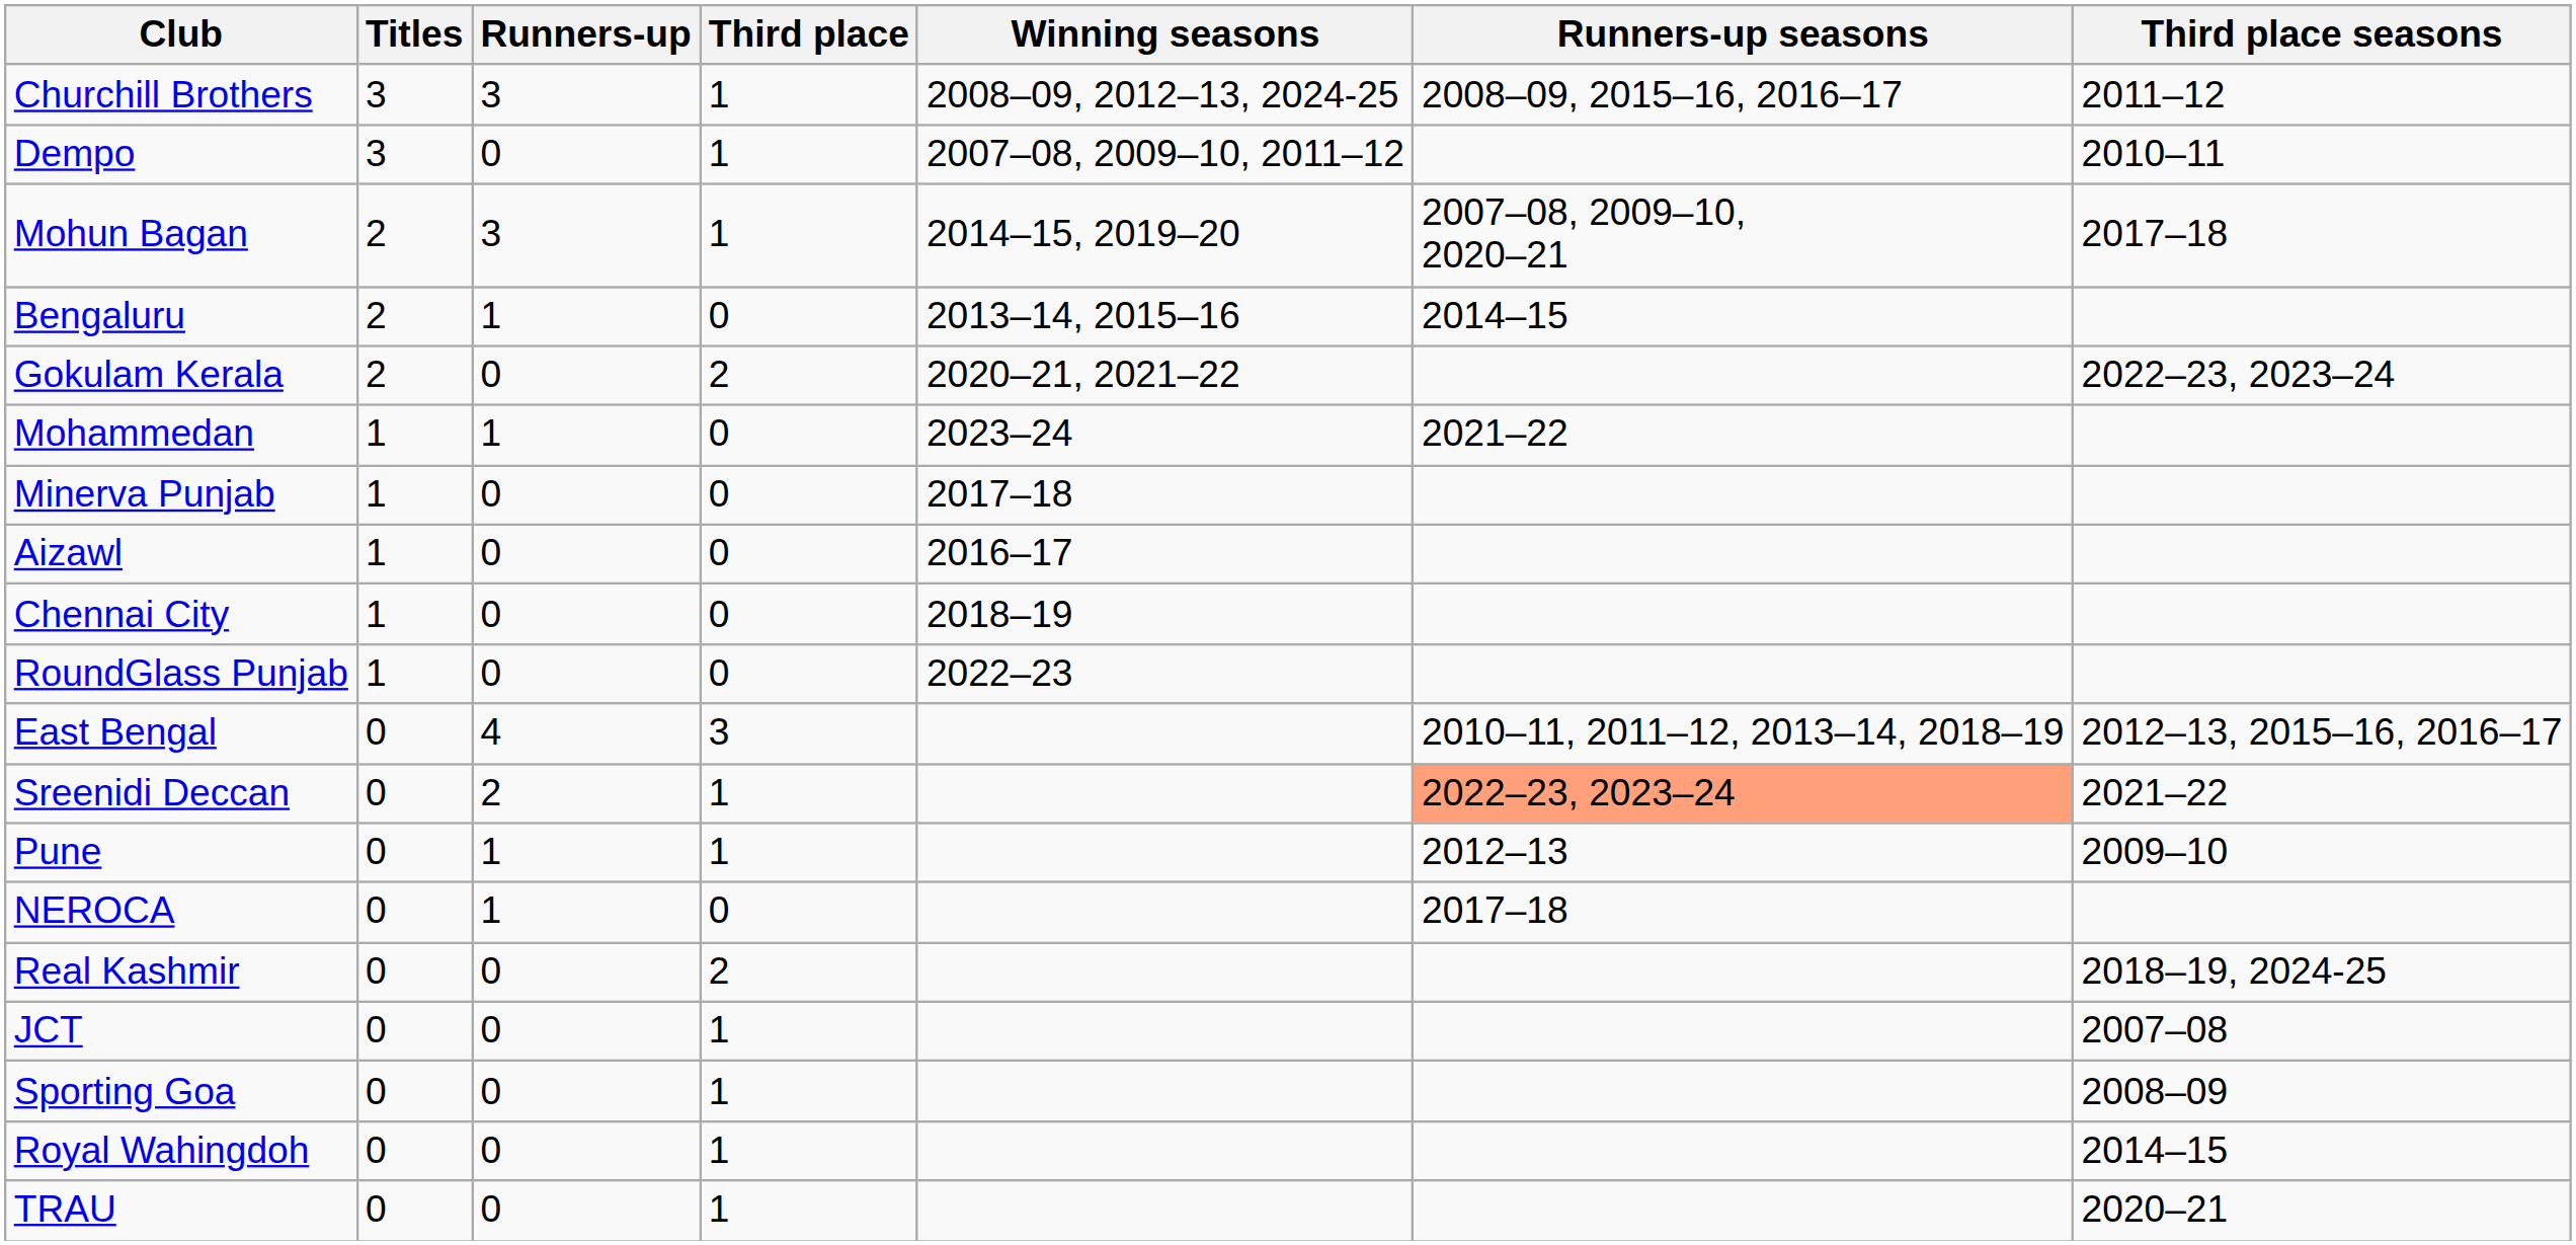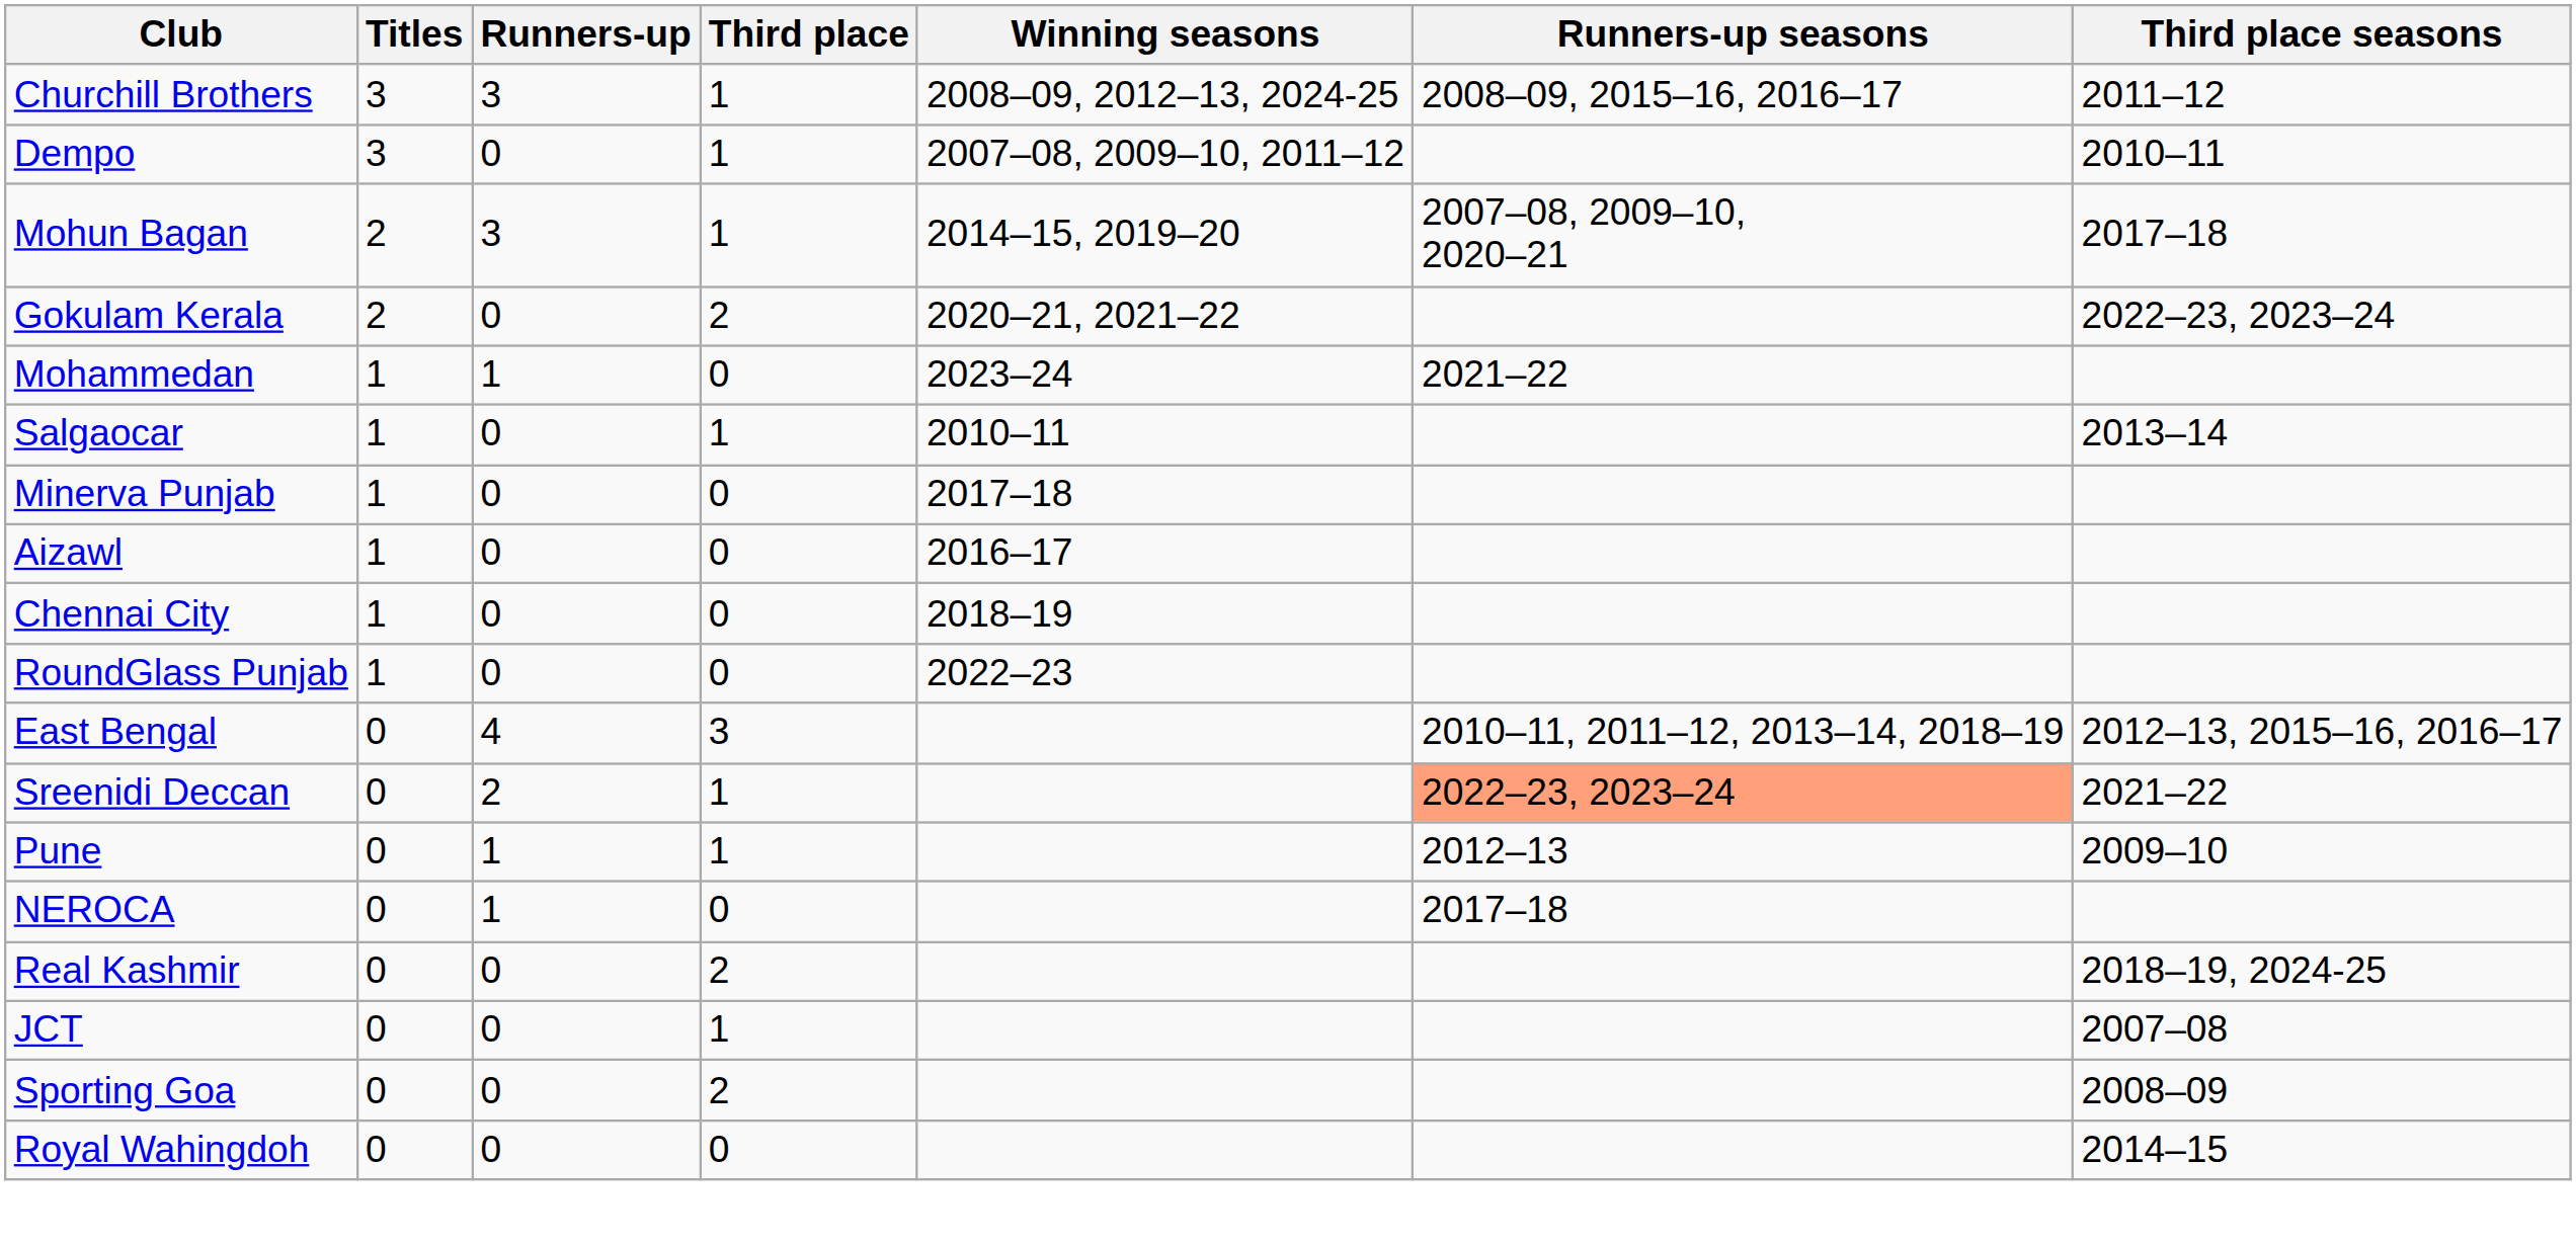 <table class="wikitable">
 <tr>
 <th>Club</th>
 <th>Titles</th>
 <th>Runners-up</th>
 <th>Third place</th>
 <th>Winning seasons</th>
 <th>Runners-up seasons</th>
 <th>Third place seasons</th>
 </tr>
 <tr>
 <td><a href='#'>Churchill Brothers</a></td>
 <td>3</td>
 <td>3</td>
 <td>1</td>
 <td>2008–09, 2012–13, 2024-25</td>
 <td>2008–09, 2015–16, 2016–17</td>
 <td>2011–12</td>
 </tr>
 <tr>
 <td><a href='#'>Dempo</a></td>
 <td>3</td>
 <td>0</td>
 <td>1</td>
 <td>2007–08, 2009–10, 2011–12</td>
 <td></td>
 <td>2010–11</td>
 </tr>
 <tr>
 <td><a href='#'>Mohun Bagan</a></td>
 <td>2</td>
 <td>3</td>
 <td>1</td>
 <td>2014–15, 2019–20</td>
 <td>2007–08, 2009–10,<br>2020–21</td>
 <td>2017–18</td>
 </tr>
 <tr>
-<td><a href='#'>Bengaluru</a></td>
-<td>2</td>
-<td>1</td>
-<td>0</td>
-<td>2013–14, 2015–16</td>
-<td>2014–15</td>
-<td></td>
-</tr>
-<tr>
 <td><a href='#'>Gokulam Kerala</a></td>
 <td>2</td>
 <td>0</td>
 <td>2</td>
 <td>2020–21, 2021–22</td>
 <td></td>
 <td>2022–23, 2023–24</td>
 </tr>
 <tr>
 <td><a href='#'>Mohammedan</a></td>
 <td>1</td>
 <td>1</td>
 <td>0</td>
 <td>2023–24</td>
 <td>2021–22</td>
 <td></td>
+</tr>
+<tr>
+<td><a href='#'>Salgaocar</a></td>
+<td>1</td>
+<td>0</td>
+<td>1</td>
+<td>2010–11</td>
+<td></td>
+<td>2013–14</td>
 </tr>
 <tr>
 <td><a href='#'>Minerva Punjab</a></td>
 <td>1</td>
 <td>0</td>
 <td>0</td>
 <td>2017–18</td>
 <td></td>
 <td></td>
 </tr>
 <tr>
 <td><a href='#'>Aizawl</a></td>
 <td>1</td>
 <td>0</td>
 <td>0</td>
 <td>2016–17</td>
 <td></td>
 <td></td>
 </tr>
 <tr>
 <td><a href='#'>Chennai City</a></td>
 <td>1</td>
 <td>0</td>
 <td>0</td>
 <td>2018–19</td>
 <td></td>
 <td></td>
 </tr>
 <tr>
 <td><a href='#'>RoundGlass Punjab</a></td>
 <td>1</td>
 <td>0</td>
 <td>0</td>
 <td>2022–23</td>
 <td></td>
 <td></td>
 </tr>
 <tr>
 <td><a href='#'>East Bengal</a></td>
 <td>0</td>
 <td>4</td>
 <td>3</td>
 <td></td>
 <td>2010–11, 2011–12, 2013–14, 2018–19</td>
 <td>2012–13, 2015–16, 2016–17</td>
 </tr>
 <tr>
 <td><a href='#'>Sreenidi Deccan</a></td>
 <td>0</td>
 <td>2</td>
 <td>1</td>
 <td></td>
 <td style="background: lightsalmon;">2022–23, 2023–24</td>
 <td>2021–22</td>
 </tr>
 <tr>
 <td><a href='#'>Pune</a></td>
 <td>0</td>
 <td>1</td>
 <td>1</td>
 <td></td>
 <td>2012–13</td>
 <td>2009–10</td>
 </tr>
 <tr>
 <td><a href='#'>NEROCA</a></td>
 <td>0</td>
 <td>1</td>
 <td>0</td>
 <td></td>
 <td>2017–18</td>
 <td></td>
 </tr>
 <tr>
 <td><a href='#'>Real Kashmir</a></td>
 <td>0</td>
 <td>0</td>
 <td>2</td>
 <td></td>
 <td></td>
 <td>2018–19, 2024-25</td>
 </tr>
 <tr>
 <td><a href='#'>JCT</a></td>
 <td>0</td>
 <td>0</td>
 <td>1</td>
 <td></td>
 <td></td>
 <td>2007–08</td>
 </tr>
 <tr>
 <td><a href='#'>Sporting Goa</a></td>
 <td>0</td>
 <td>0</td>
-<td>1</td>
+<td>2</td>
 <td></td>
 <td></td>
 <td>2008–09</td>
 </tr>
 <tr>
 <td><a href='#'>Royal Wahingdoh</a></td>
 <td>0</td>
 <td>0</td>
-<td>1</td>
+<td>0</td>
 <td></td>
 <td></td>
 <td>2014–15</td>
 </tr>
-<tr>
-<td><a href='#'>TRAU</a></td>
-<td>0</td>
-<td>0</td>
-<td>1</td>
-<td></td>
-<td></td>
-<td>2020–21</td>
-</tr>
 </table>
